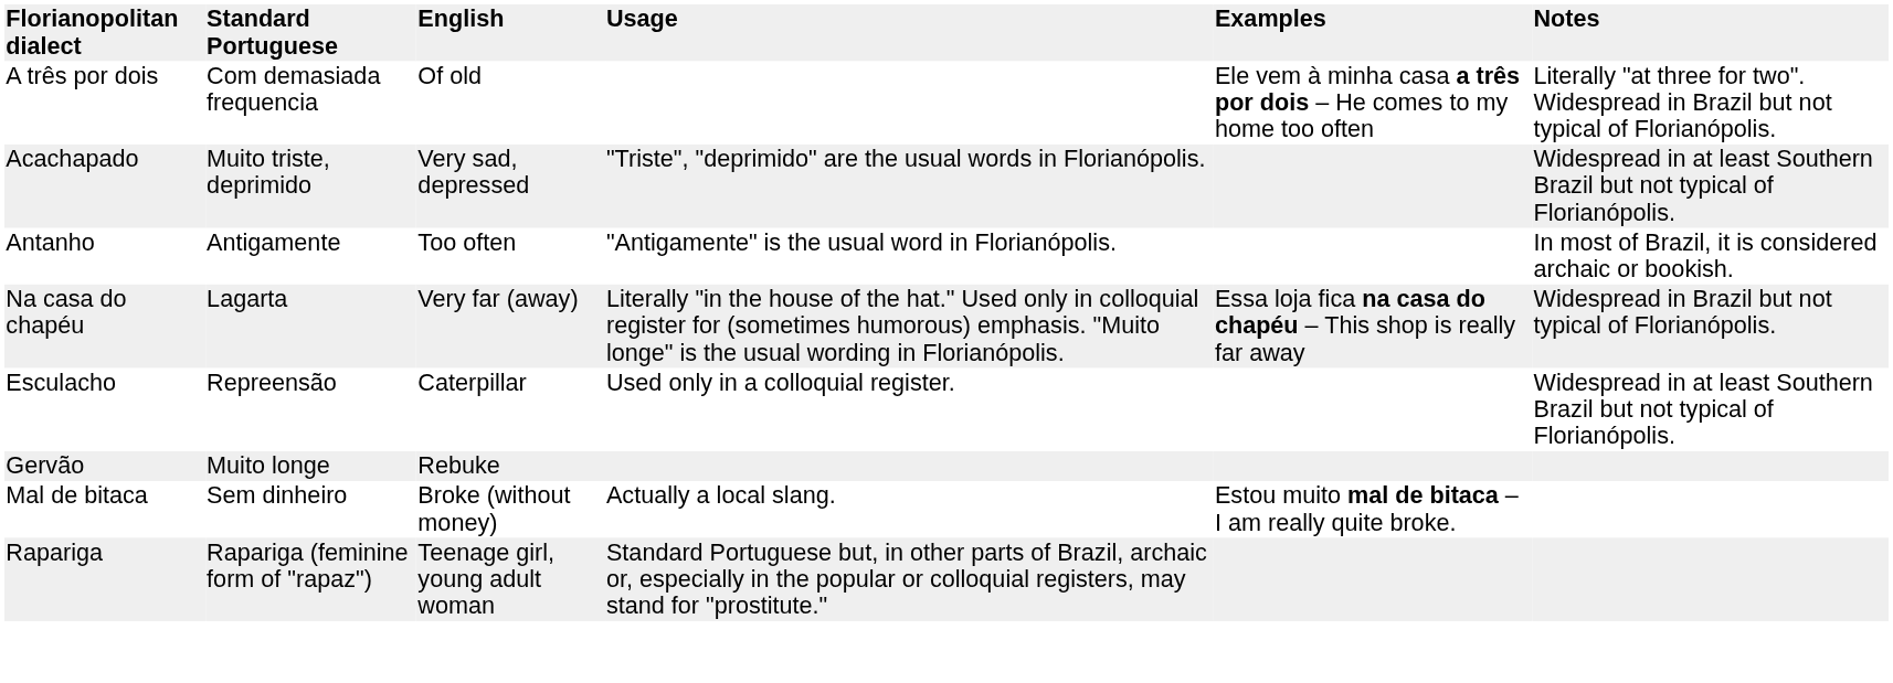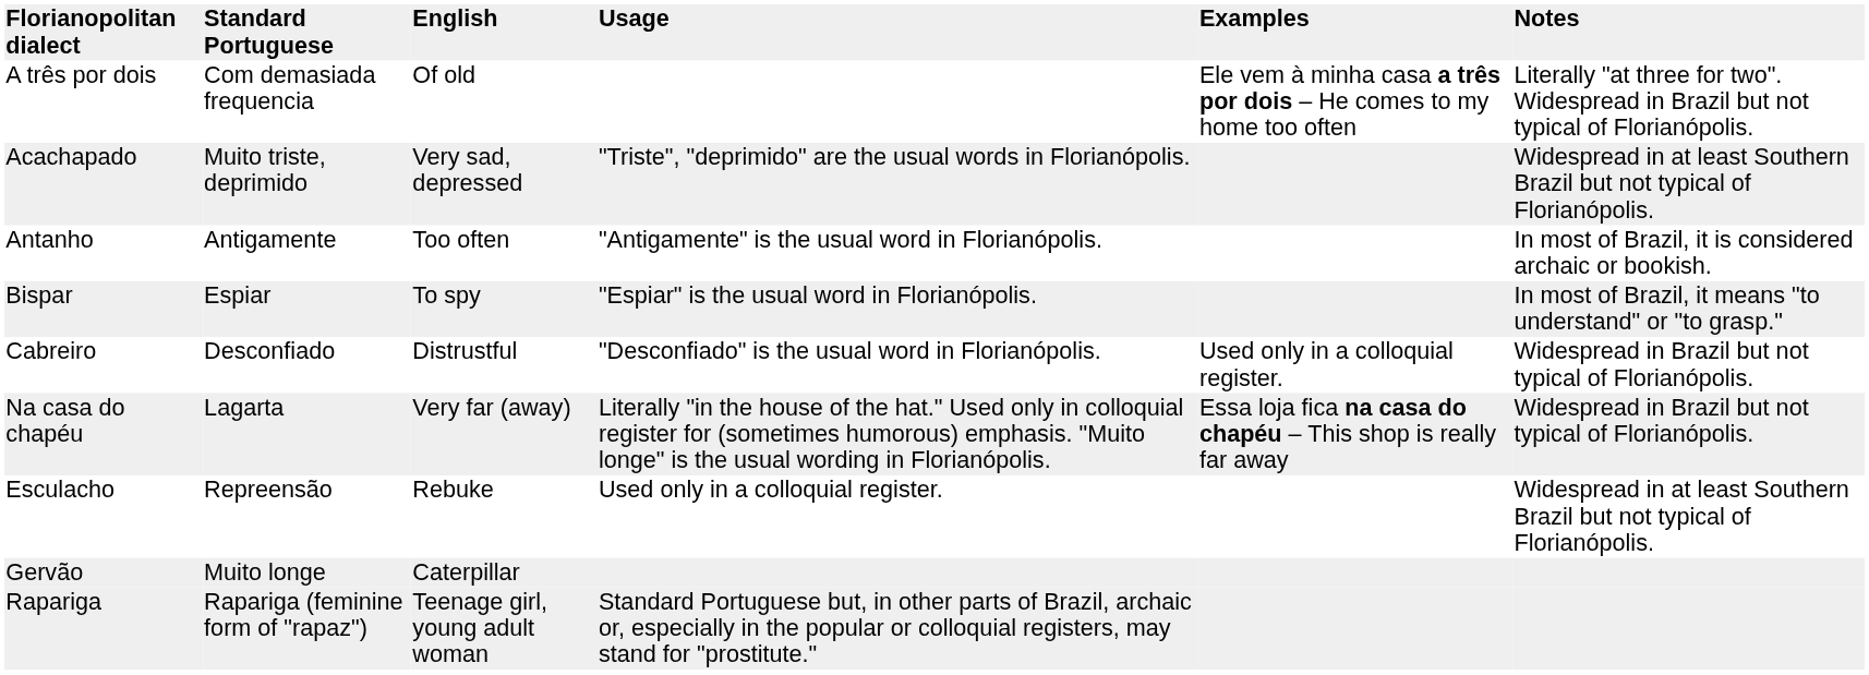 <table border="0" cellspacing="0">
 <tr style="vertical-align:top;background:#efefef;font-weight:bold">
 <td>Florianopolitan dialect</td>
 <td>Standard Portuguese</td>
 <td>English</td>
 <td>Usage</td>
 <td>Examples</td>
 <td>Notes</td>
 </tr>
 <tr style="vertical-align:top;">
 <td>A três por dois</td>
 <td>Com demasiada frequencia</td>
 <td>Of old</td>
 <td></td>
 <td>Ele vem à minha casa <strong>a três por dois</strong> – He comes to my home too often</td>
 <td>Literally "at three for two". Widespread in Brazil but not typical of Florianópolis.</td>
 </tr>
 <tr style="vertical-align:top;background:#efefef">
 <td>Acachapado</td>
 <td>Muito triste, deprimido</td>
 <td>Very sad, depressed</td>
 <td>"Triste", "deprimido" are the usual words in Florianópolis.</td>
 <td></td>
 <td>Widespread in at least Southern Brazil but not typical of Florianópolis.</td>
 </tr>
 <tr style="vertical-align:top;">
 <td>Antanho</td>
 <td>Antigamente</td>
 <td>Too often</td>
 <td>"Antigamente" is the usual word in Florianópolis.</td>
 <td></td>
 <td>In most of Brazil, it is considered archaic or bookish.</td>
 </tr>
 <tr style="vertical-align:top;background:#efefef">
+<td>Bispar</td>
+<td>Espiar</td>
+<td>To spy</td>
+<td>"Espiar" is the usual word in Florianópolis.</td>
+<td></td>
+<td>In most of Brazil, it means "to understand" or "to grasp."</td>
+</tr>
+<tr style="vertical-align:top;">
+<td>Cabreiro</td>
+<td>Desconfiado</td>
+<td>Distrustful</td>
+<td>"Desconfiado" is the usual word in Florianópolis.</td>
+<td>Used only in a colloquial register.</td>
+<td>Widespread in Brazil but not typical of Florianópolis.</td>
+</tr>
+<tr style="vertical-align:top;background:#efefef">
 <td>Na casa do chapéu</td>
 <td>Lagarta</td>
 <td>Very far (away)</td>
 <td>Literally "in the house of the hat." Used only in colloquial register for (sometimes humorous) emphasis. "Muito longe" is the usual wording in Florianópolis.</td>
 <td>Essa loja fica <strong>na casa do chapéu</strong> – This shop is really far away</td>
 <td>Widespread in Brazil but not typical of Florianópolis.</td>
 </tr>
 <tr style="vertical-align:top;">
 <td>Esculacho</td>
 <td>Repreensão</td>
-<td>Caterpillar</td>
+<td>Rebuke</td>
 <td>Used only in a colloquial register.</td>
 <td></td>
 <td>Widespread in at least Southern Brazil but not typical of Florianópolis.</td>
 </tr>
 <tr style="vertical-align:top;background:#efefef">
 <td>Gervão</td>
 <td>Muito longe</td>
-<td>Rebuke</td>
+<td>Caterpillar</td>
 <td></td>
 <td></td>
-<td></td>
-</tr>
-<tr style="vertical-align:top;">
-<td>Mal de bitaca</td>
-<td>Sem dinheiro</td>
-<td>Broke (without money)</td>
-<td>Actually a local slang.</td>
-<td>Estou muito <strong>mal de bitaca</strong> – I am really quite broke.</td>
 <td></td>
 </tr>
 <tr style="vertical-align:top;background:#efefef">
 <td>Rapariga</td>
 <td>Rapariga (feminine form of "rapaz")</td>
 <td>Teenage girl, young adult woman</td>
 <td>Standard Portuguese but, in other parts of Brazil, archaic or, especially in the popular or colloquial registers, may stand for "prostitute."</td>
 <td></td>
 <td></td>
 </tr>
 </table>
